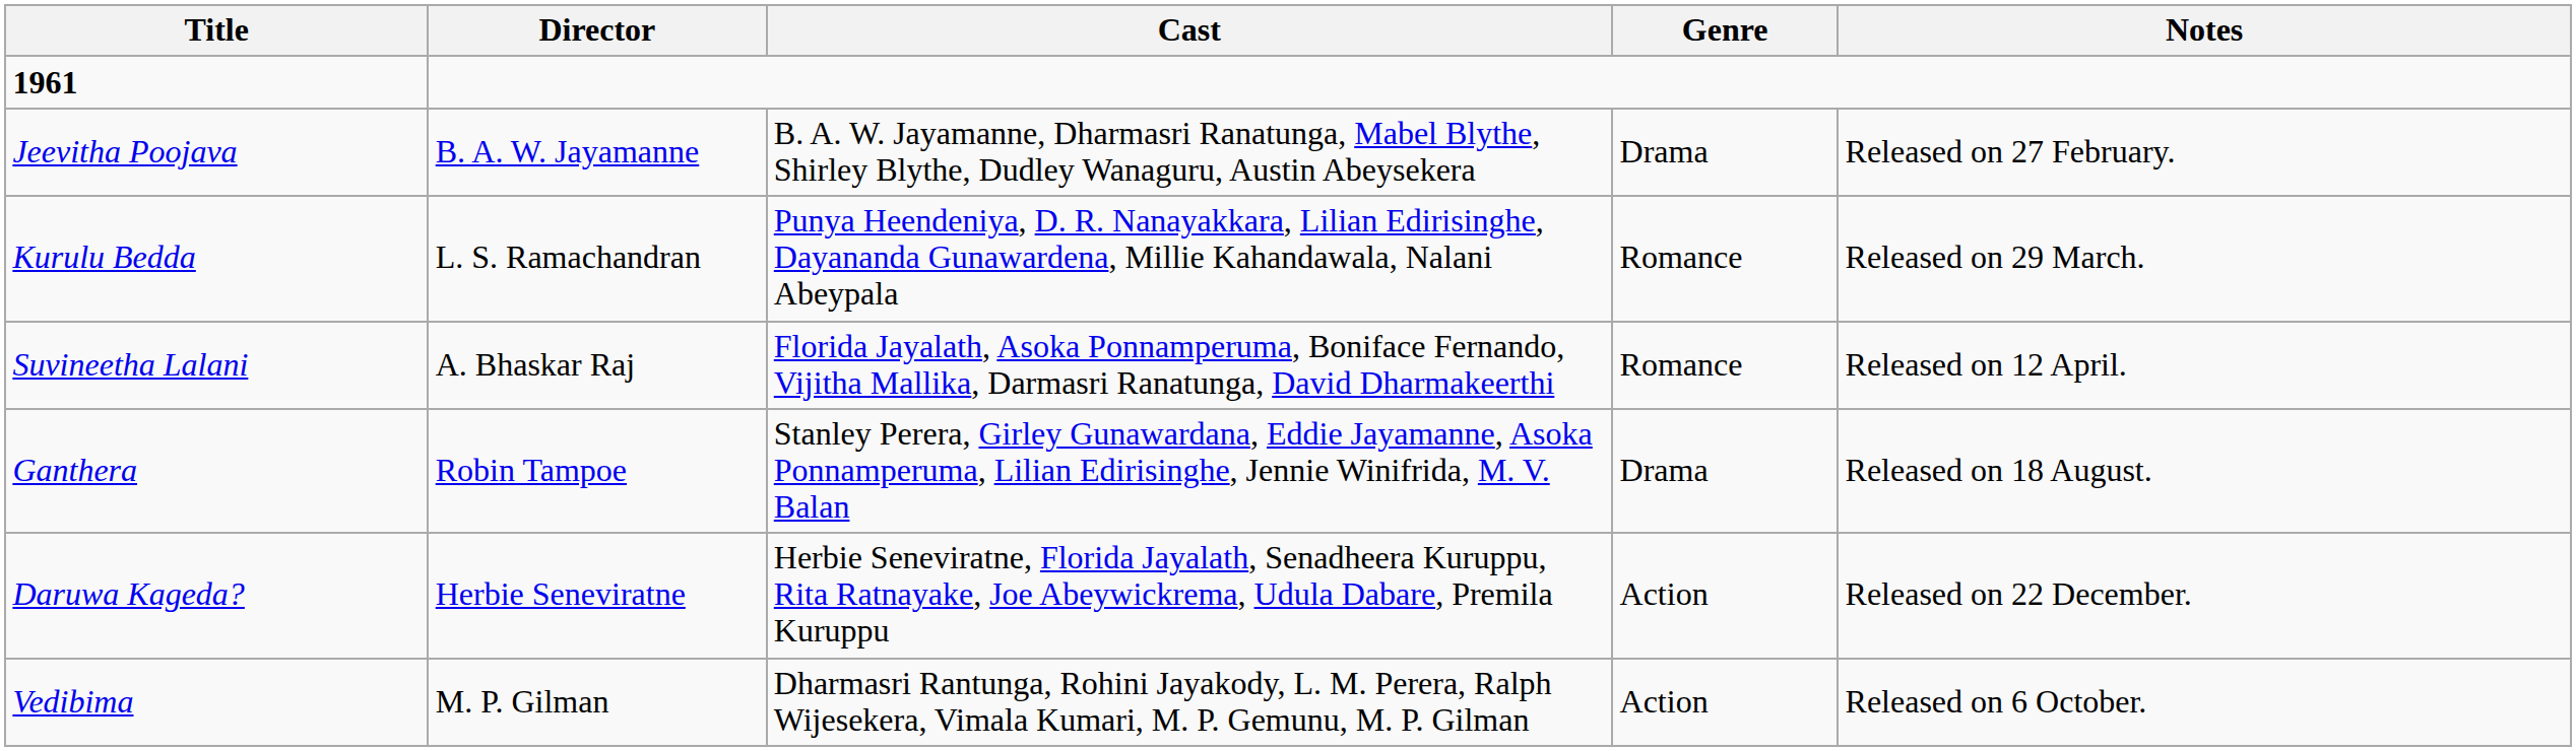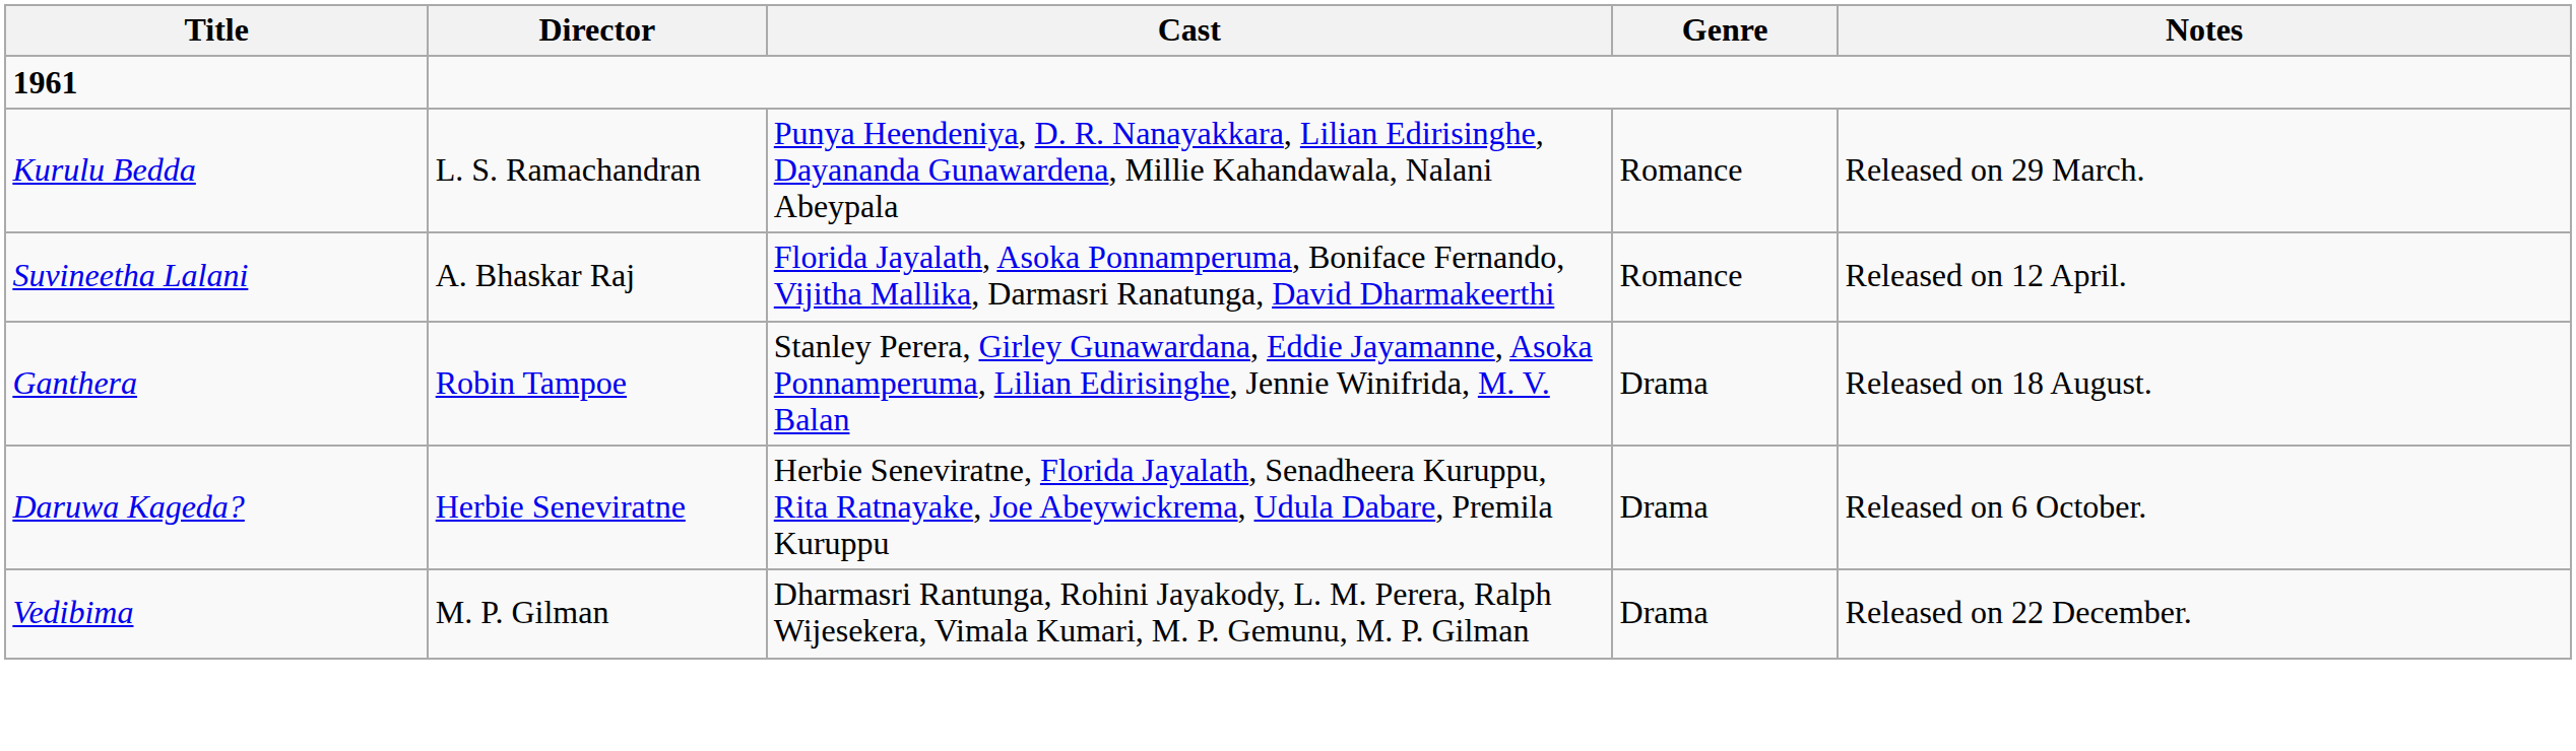 <table class="wikitable" width="100%">
 <tr>
 <th width=15%>Title</th>
 <th width=12%>Director</th>
 <th width=30%>Cast</th>
 <th width=8%>Genre</th>
 <th width=26%>Notes</th>
 </tr>
 <tr>
 <td><strong>1961</strong></td>
-</tr>
-<tr>
-<td><em><a href='#'>Jeevitha Poojava</a></em></td>
-<td><a href='#'>B. A. W. Jayamanne</a></td>
-<td>B. A. W. Jayamanne, Dharmasri Ranatunga, <a href='#'>Mabel Blythe</a>, Shirley Blythe, Dudley Wanaguru, Austin Abeysekera</td>
-<td>Drama</td>
-<td>Released on 27 February.</td>
 </tr>
 <tr>
 <td><em><a href='#'>Kurulu Bedda</a></em></td>
 <td>L. S. Ramachandran</td>
 <td><a href='#'>Punya Heendeniya</a>, <a href='#'>D. R. Nanayakkara</a>, <a href='#'>Lilian Edirisinghe</a>, <a href='#'>Dayananda Gunawardena</a>, Millie Kahandawala, Nalani Abeypala</td>
 <td>Romance</td>
 <td>Released on 29 March.</td>
 </tr>
 <tr>
 <td><em><a href='#'>Suvineetha Lalani</a></em></td>
 <td>A. Bhaskar Raj</td>
 <td><a href='#'>Florida Jayalath</a>, <a href='#'>Asoka Ponnamperuma</a>, Boniface Fernando, <a href='#'>Vijitha Mallika</a>, Darmasri Ranatunga, <a href='#'>David Dharmakeerthi</a></td>
 <td>Romance</td>
 <td>Released on 12 April.</td>
 </tr>
 <tr>
 <td><em><a href='#'>Ganthera</a></em></td>
 <td><a href='#'>Robin Tampoe</a></td>
 <td>Stanley Perera, <a href='#'>Girley Gunawardana</a>, <a href='#'>Eddie Jayamanne</a>, <a href='#'>Asoka Ponnamperuma</a>, <a href='#'>Lilian Edirisinghe</a>, Jennie Winifrida, <a href='#'>M. V. Balan</a></td>
 <td>Drama</td>
 <td>Released on 18 August.</td>
 </tr>
 <tr>
 <td><em><a href='#'>Daruwa Kageda?</a></em></td>
 <td><a href='#'>Herbie Seneviratne</a></td>
 <td>Herbie Seneviratne, <a href='#'>Florida Jayalath</a>, Senadheera Kuruppu, <a href='#'>Rita Ratnayake</a>, <a href='#'>Joe Abeywickrema</a>, <a href='#'>Udula Dabare</a>, Premila Kuruppu</td>
-<td>Action</td>
-<td>Released on 22 December.</td>
+<td>Drama</td>
+<td>Released on 6 October.</td>
 </tr>
 <tr>
 <td><em><a href='#'>Vedibima</a></em></td>
 <td>M. P. Gilman</td>
 <td>Dharmasri Rantunga, Rohini Jayakody, L. M. Perera, Ralph Wijesekera, Vimala Kumari, M. P. Gemunu, M. P. Gilman</td>
-<td>Action</td>
-<td>Released on 6 October.</td>
+<td>Drama</td>
+<td>Released on 22 December.</td>
 </tr>
 </table>
